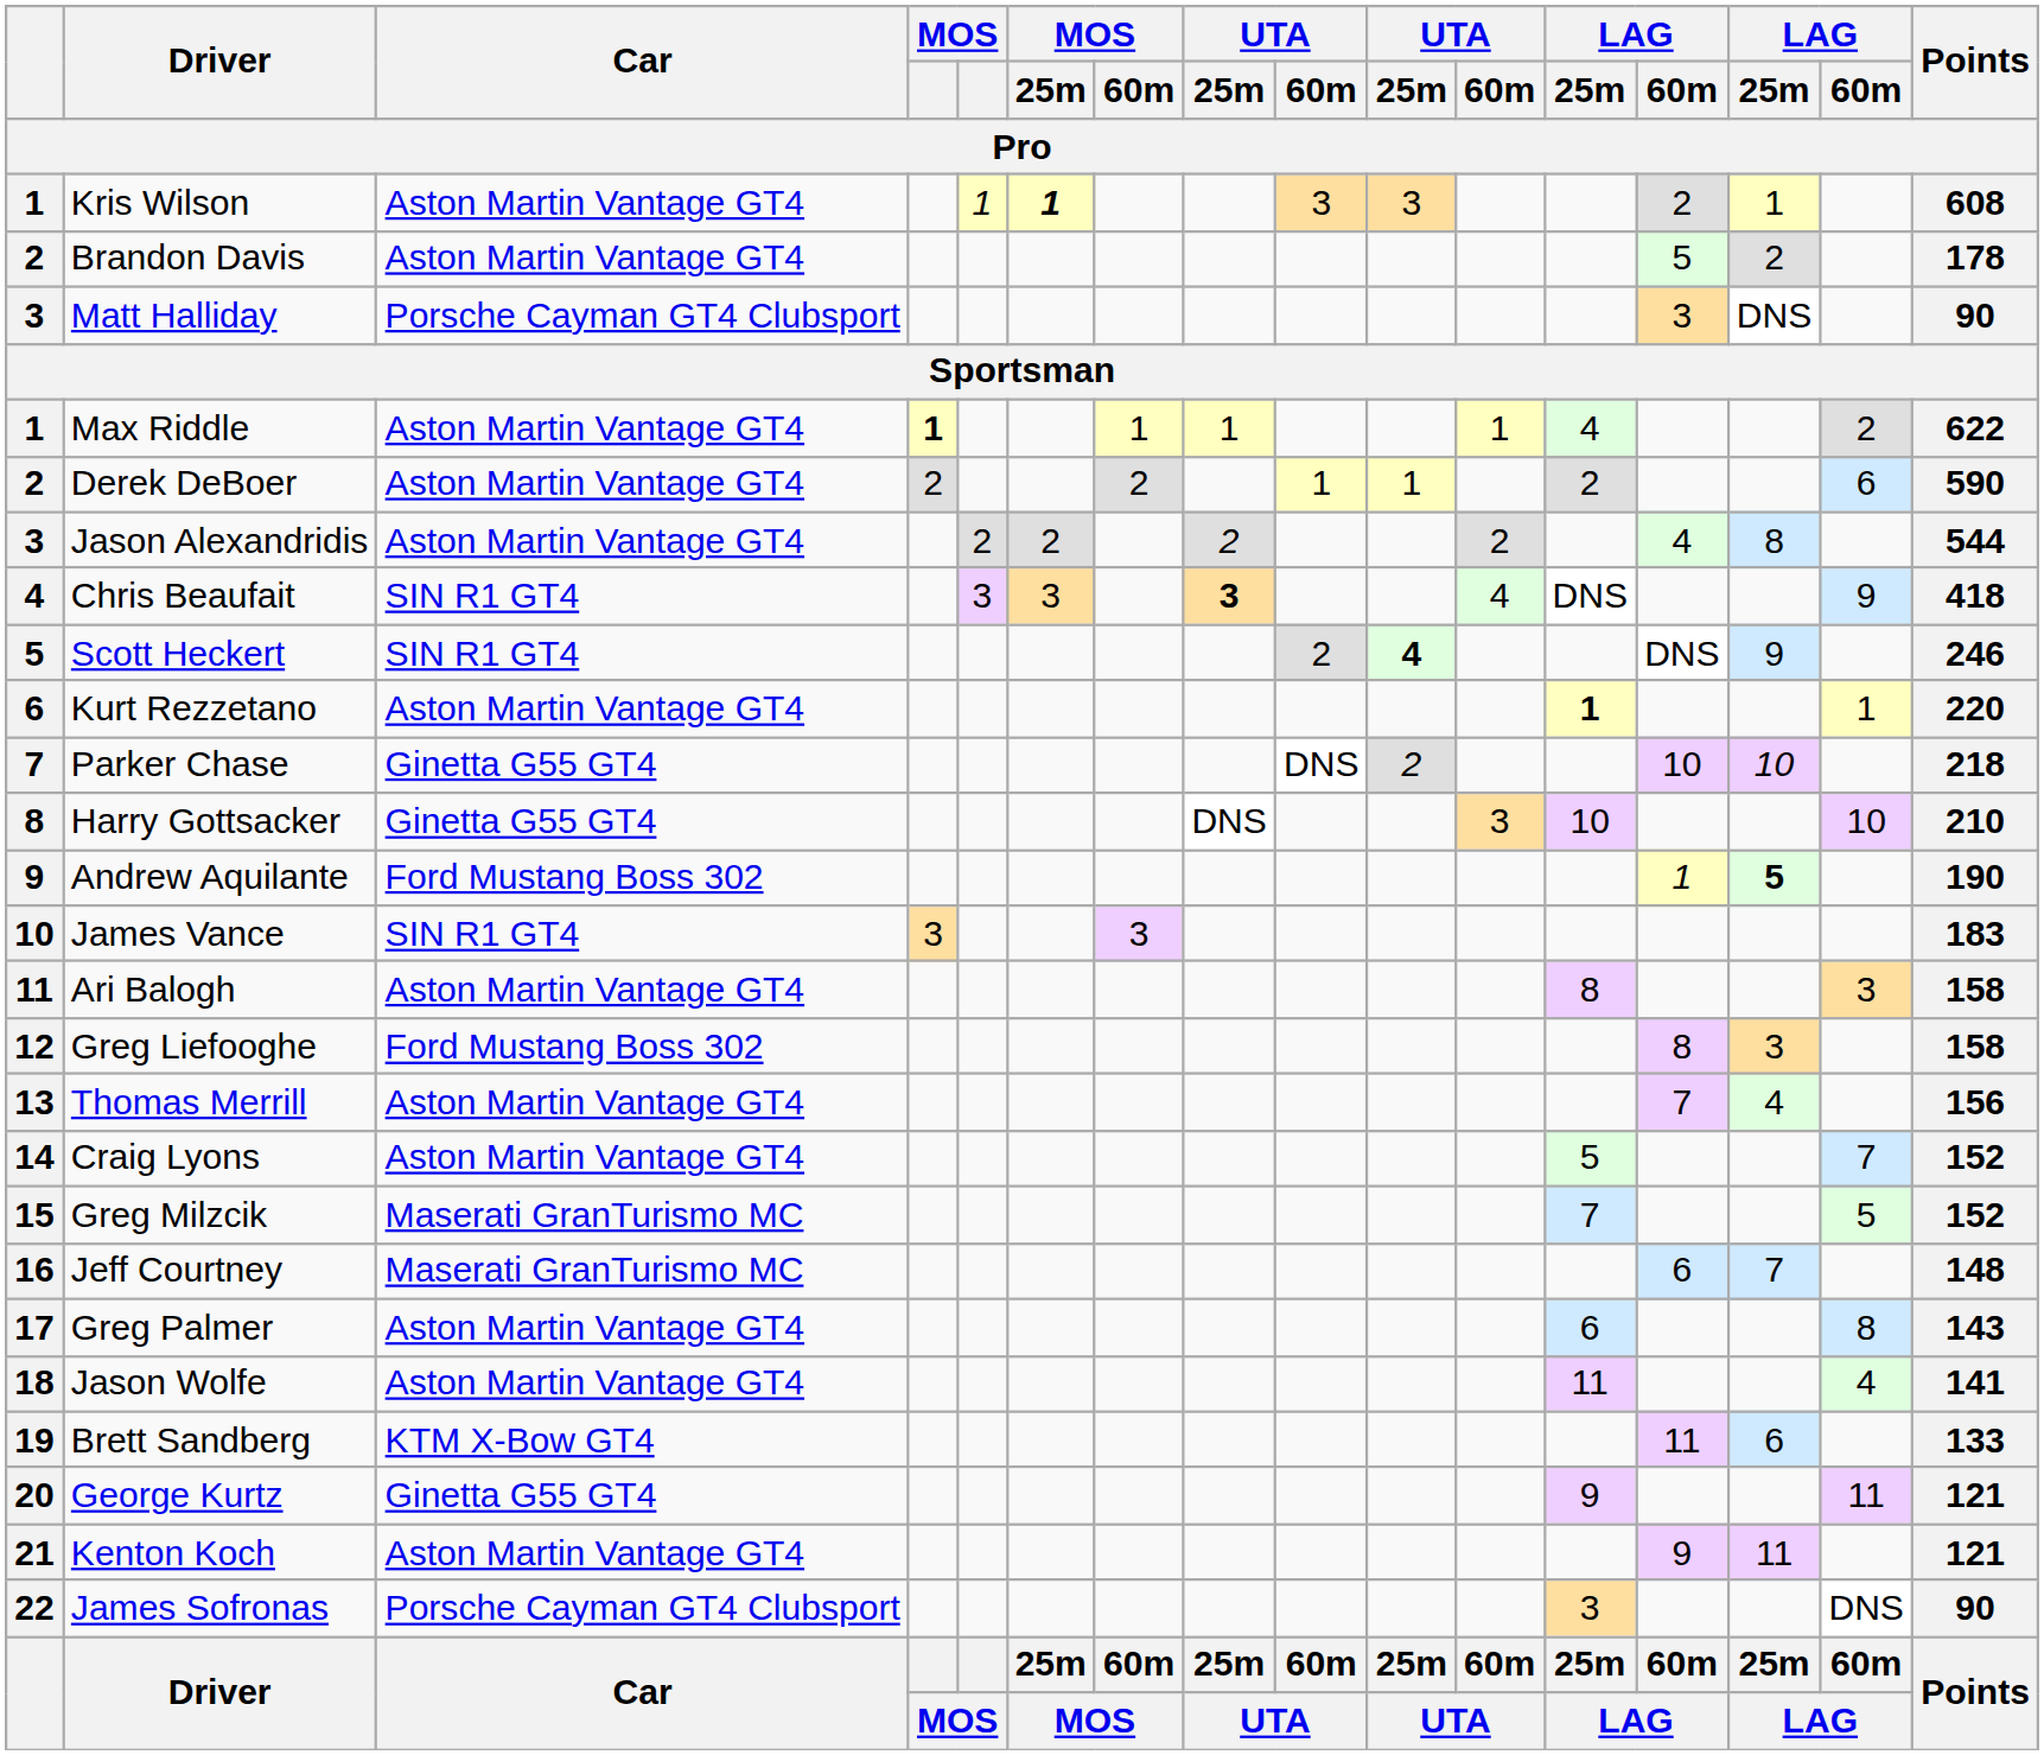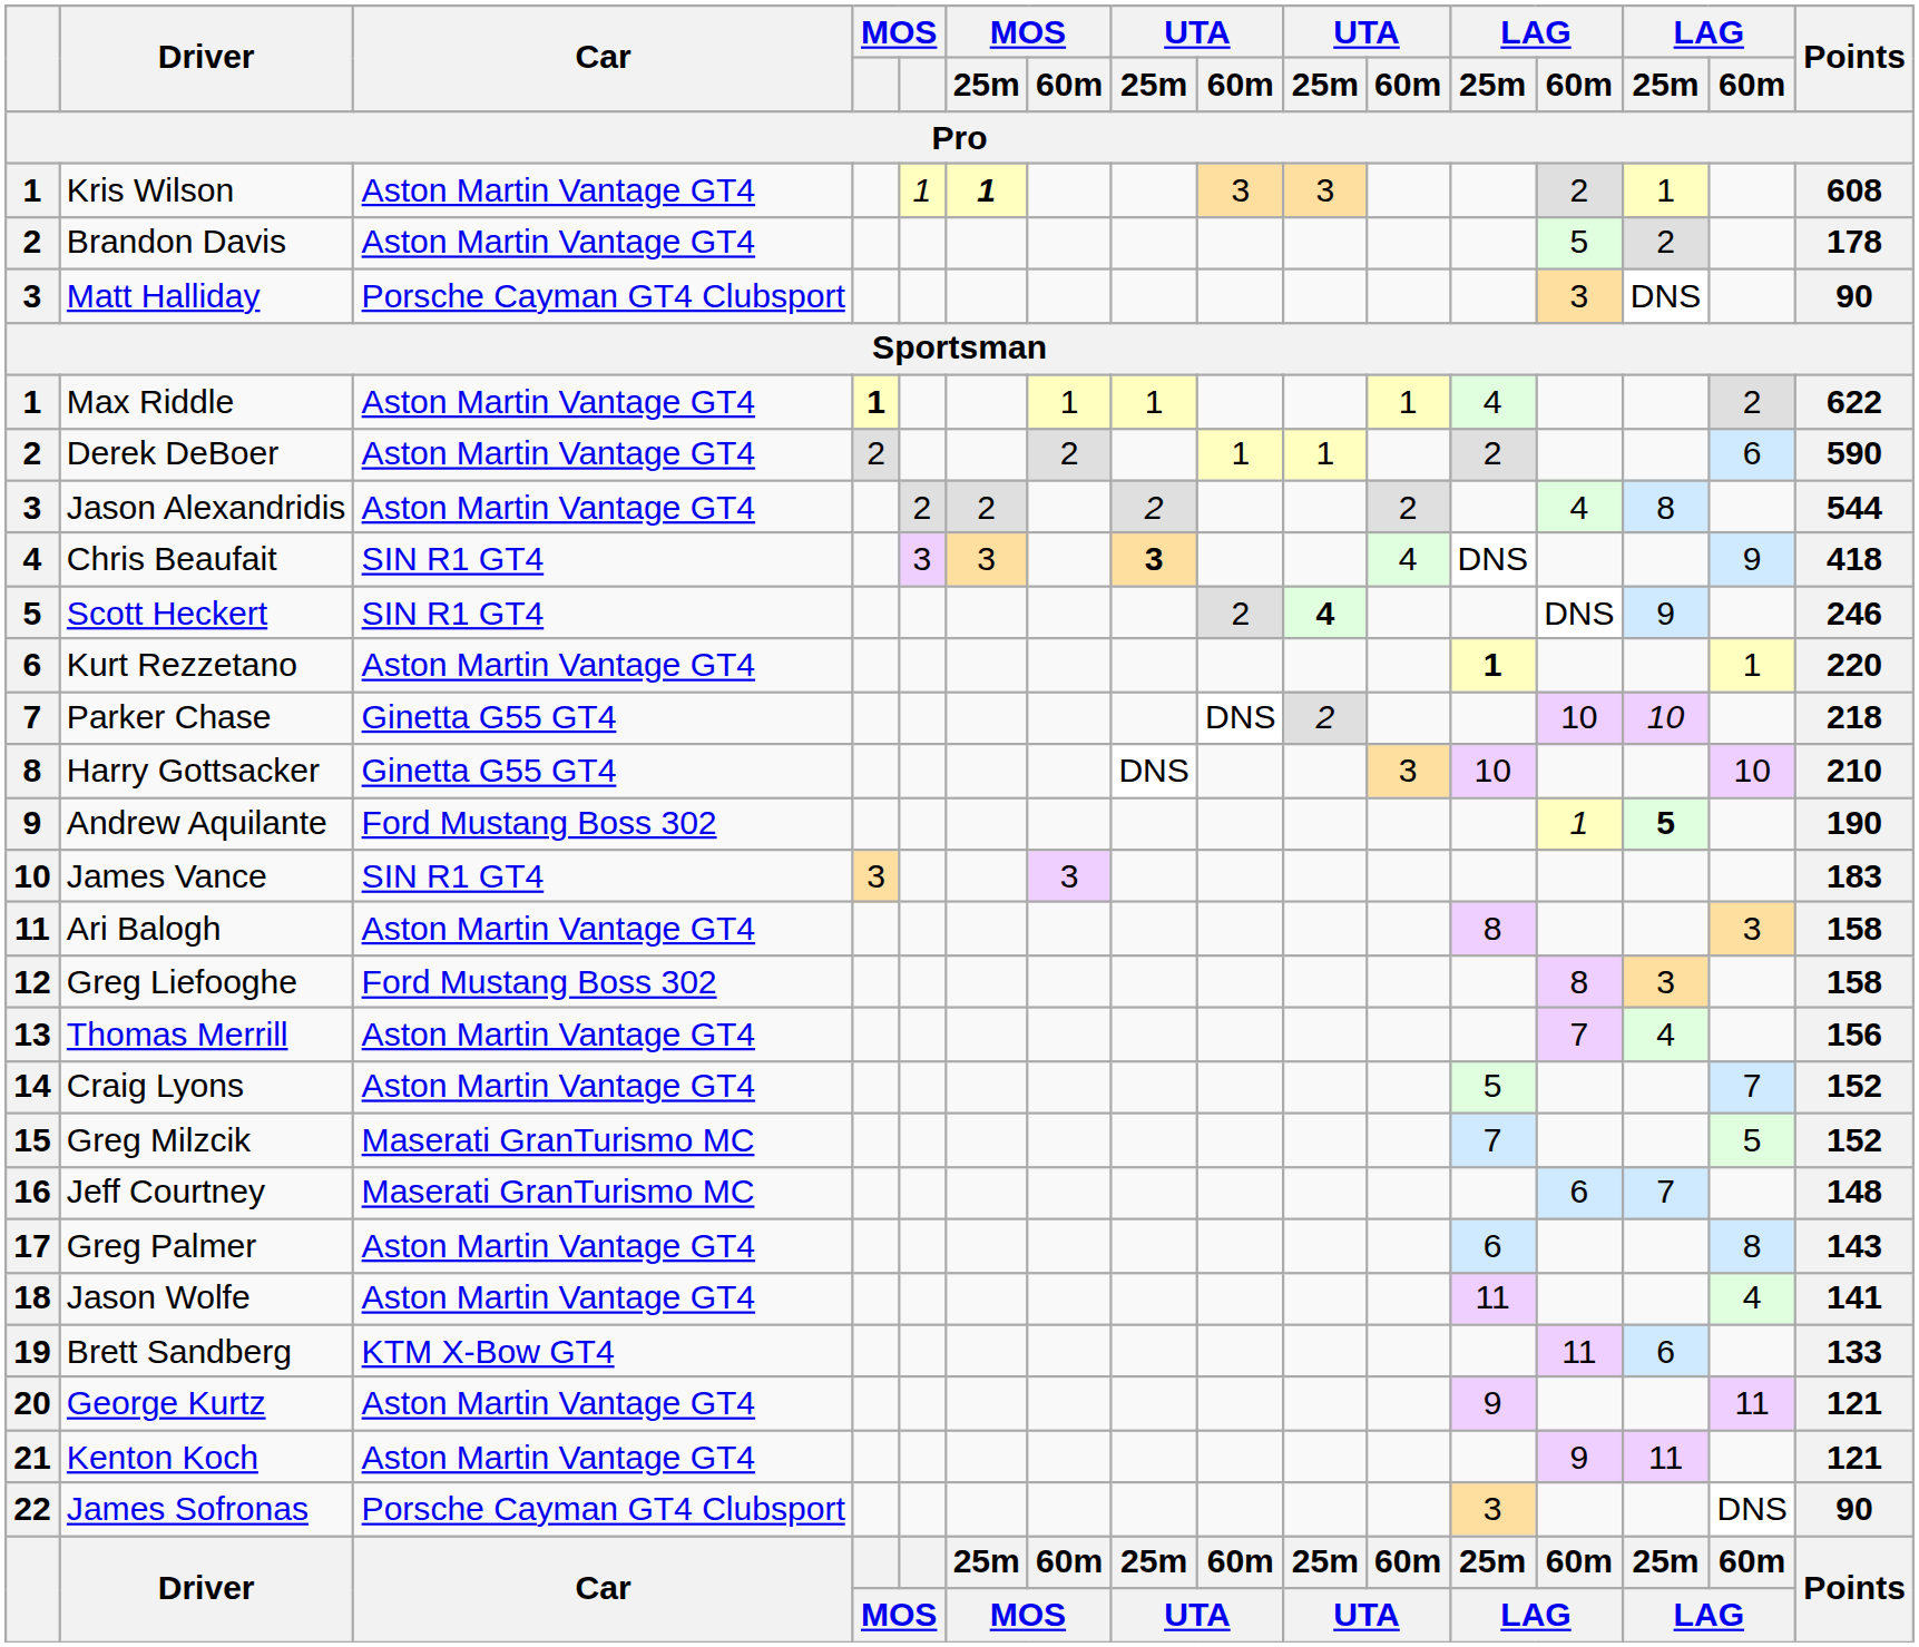 <table class="wikitable" style="font-size:85%; text-align:center">
 <tr valign="top">
 <th rowspan=2 valign=middle></th>
 <th rowspan=2 valign=middle>Driver</th>
 <th rowspan=2 valign=middle>Car</th>
 <th colspan=2><a href='#'>MOS</a></th>
 <th colspan=2><a href='#'>MOS</a></th>
 <th colspan=2><a href='#'>UTA</a></th>
 <th colspan=2><a href='#'>UTA</a></th>
 <th colspan=2><a href='#'>LAG</a></th>
 <th colspan=2><a href='#'>LAG</a></th>
 <th rowspan=2 valign=middle>Points</th>
 </tr>
 <tr>
 <th></th>
 <th></th>
 <th>25m</th>
 <th>60m</th>
 <th>25m</th>
 <th>60m</th>
 <th>25m</th>
 <th>60m</th>
 <th>25m</th>
 <th>60m</th>
 <th>25m</th>
 <th>60m</th>
 </tr>
 <tr>
 <th colspan=16>Pro</th>
 </tr>
 <tr>
 <th>1</th>
 <td align=left> Kris Wilson</td>
 <td align=left><a href='#'>Aston Martin Vantage GT4</a></td>
 <td></td>
 <td style="background:#FFFFBF;"><em>1</em></td>
 <td style="background:#FFFFBF;"><strong><em>1</em></strong></td>
 <td></td>
 <td></td>
 <td style="background:#FFDF9F;">3</td>
 <td style="background:#FFDF9F;">3</td>
 <td></td>
 <td></td>
 <td style="background:#DFDFDF;">2</td>
 <td style="background:#FFFFBF;">1</td>
 <td></td>
 <th>608</th>
 </tr>
 <tr>
 <th>2</th>
 <td align=left> Brandon Davis</td>
 <td align=left><a href='#'>Aston Martin Vantage GT4</a></td>
 <td></td>
 <td></td>
 <td></td>
 <td></td>
 <td></td>
 <td></td>
 <td></td>
 <td></td>
 <td></td>
 <td style="background:#DFFFDF;">5</td>
 <td style="background:#DFDFDF;">2</td>
 <td></td>
 <th>178</th>
 </tr>
 <tr>
 <th>3</th>
 <td align=left> <a href='#'>Matt Halliday</a></td>
 <td align=left><a href='#'>Porsche Cayman GT4 Clubsport</a></td>
 <td></td>
 <td></td>
 <td></td>
 <td></td>
 <td></td>
 <td></td>
 <td></td>
 <td></td>
 <td></td>
 <td style="background:#FFDF9F;">3</td>
 <td style="background:#FFFFFF;">DNS</td>
 <td></td>
 <th>90</th>
 </tr>
 <tr>
 <th colspan=16>Sportsman</th>
 </tr>
 <tr>
 <th>1</th>
 <td align=left> Max Riddle</td>
 <td align=left><a href='#'>Aston Martin Vantage GT4</a></td>
 <td style="background:#FFFFBF;"><strong>1</strong></td>
 <td></td>
 <td></td>
 <td style="background:#FFFFBF;">1</td>
 <td style="background:#FFFFBF;">1</td>
 <td></td>
 <td></td>
 <td style="background:#FFFFBF;">1</td>
 <td style="background:#DFFFDF;">4</td>
 <td></td>
 <td></td>
 <td style="background:#DFDFDF;">2</td>
 <th>622</th>
 </tr>
 <tr>
 <th>2</th>
 <td align=left> Derek DeBoer</td>
 <td align=left><a href='#'>Aston Martin Vantage GT4</a></td>
 <td style="background:#DFDFDF;">2</td>
 <td></td>
 <td></td>
 <td style="background:#DFDFDF;">2</td>
 <td></td>
 <td style="background:#FFFFBF;">1</td>
 <td style="background:#FFFFBF;">1</td>
 <td></td>
 <td style="background:#DFDFDF;">2</td>
 <td></td>
 <td></td>
 <td style="background:#CFEAFF;">6</td>
 <th>590</th>
 </tr>
 <tr>
 <th>3</th>
 <td align=left> Jason Alexandridis</td>
 <td align=left><a href='#'>Aston Martin Vantage GT4</a></td>
 <td></td>
 <td style="background:#DFDFDF;">2</td>
 <td style="background:#DFDFDF;">2</td>
 <td></td>
 <td style="background:#DFDFDF;"><em>2</em></td>
 <td></td>
 <td></td>
 <td style="background:#DFDFDF;">2</td>
 <td></td>
 <td style="background:#DFFFDF;">4</td>
 <td style="background:#CFEAFF;">8</td>
 <td></td>
 <th>544</th>
 </tr>
 <tr>
 <th>4</th>
 <td align=left> Chris Beaufait</td>
 <td align=left><a href='#'>SIN R1 GT4</a></td>
 <td></td>
 <td style="background:#EFCFFF;">3</td>
 <td style="background:#FFDF9F;">3</td>
 <td></td>
 <td style="background:#FFDF9F;"><strong>3</strong></td>
 <td></td>
 <td></td>
 <td style="background:#DFFFDF;">4</td>
 <td style="background:#FFFFFF;">DNS</td>
 <td></td>
 <td></td>
 <td style="background:#CFEAFF;">9</td>
 <th>418</th>
 </tr>
 <tr>
 <th>5</th>
 <td align=left> <a href='#'>Scott Heckert</a></td>
 <td align=left><a href='#'>SIN R1 GT4</a></td>
 <td></td>
 <td></td>
 <td></td>
 <td></td>
 <td></td>
 <td style="background:#DFDFDF;">2</td>
 <td style="background:#DFFFDF;"><strong>4</strong></td>
 <td></td>
 <td></td>
 <td style="background:#FFFFFF;">DNS</td>
 <td style="background:#CFEAFF;">9</td>
 <td></td>
 <th>246</th>
 </tr>
 <tr>
 <th>6</th>
 <td align=left> Kurt Rezzetano</td>
 <td align=left><a href='#'>Aston Martin Vantage GT4</a></td>
 <td></td>
 <td></td>
 <td></td>
 <td></td>
 <td></td>
 <td></td>
 <td></td>
 <td></td>
 <td style="background:#FFFFBF;"><strong>1</strong></td>
 <td></td>
 <td></td>
 <td style="background:#FFFFBF;">1</td>
 <th>220</th>
 </tr>
 <tr>
 <th>7</th>
 <td align=left> Parker Chase</td>
 <td align=left><a href='#'>Ginetta G55 GT4</a></td>
 <td></td>
 <td></td>
 <td></td>
 <td></td>
 <td></td>
 <td style="background:#FFFFFF;">DNS</td>
 <td style="background:#DFDFDF;"><em>2</em></td>
 <td></td>
 <td></td>
 <td style="background:#EFCFFF;">10</td>
 <td style="background:#EFCFFF;"><em>10</em></td>
 <td></td>
 <th>218</th>
 </tr>
 <tr>
 <th>8</th>
 <td align=left> Harry Gottsacker</td>
 <td align=left><a href='#'>Ginetta G55 GT4</a></td>
 <td></td>
 <td></td>
 <td></td>
 <td></td>
 <td style="background:#FFFFFF;">DNS</td>
 <td></td>
 <td></td>
 <td style="background:#FFDF9F;">3</td>
 <td style="background:#EFCFFF;">10</td>
 <td></td>
 <td></td>
 <td style="background:#EFCFFF;">10</td>
 <th>210</th>
 </tr>
 <tr>
 <th>9</th>
 <td align=left> Andrew Aquilante</td>
 <td align=left><a href='#'>Ford Mustang Boss 302</a></td>
 <td></td>
 <td></td>
 <td></td>
 <td></td>
 <td></td>
 <td></td>
 <td></td>
 <td></td>
 <td></td>
 <td style="background:#FFFFBF;"><em>1</em></td>
 <td style="background:#DFFFDF;"><strong>5</strong></td>
 <td></td>
 <th>190</th>
 </tr>
 <tr>
 <th>10</th>
 <td align=left> James Vance</td>
 <td align=left><a href='#'>SIN R1 GT4</a></td>
 <td style="background:#FFDF9F;">3</td>
 <td></td>
 <td></td>
 <td style="background:#EFCFFF;">3</td>
 <td></td>
 <td></td>
 <td></td>
 <td></td>
 <td></td>
 <td></td>
 <td></td>
 <td></td>
 <th>183</th>
 </tr>
 <tr>
 <th>11</th>
 <td align=left> Ari Balogh</td>
 <td align=left><a href='#'>Aston Martin Vantage GT4</a></td>
 <td></td>
 <td></td>
 <td></td>
 <td></td>
 <td></td>
 <td></td>
 <td></td>
 <td></td>
 <td style="background:#EFCFFF;">8</td>
 <td></td>
 <td></td>
 <td style="background:#FFDF9F;">3</td>
 <th>158</th>
 </tr>
 <tr>
 <th>12</th>
 <td align=left> Greg Liefooghe</td>
 <td align=left><a href='#'>Ford Mustang Boss 302</a></td>
 <td></td>
 <td></td>
 <td></td>
 <td></td>
 <td></td>
 <td></td>
 <td></td>
 <td></td>
 <td></td>
 <td style="background:#EFCFFF;">8</td>
 <td style="background:#FFDF9F;">3</td>
 <td></td>
 <th>158</th>
 </tr>
 <tr>
 <th>13</th>
 <td align=left> <a href='#'>Thomas Merrill</a></td>
 <td align=left><a href='#'>Aston Martin Vantage GT4</a></td>
 <td></td>
 <td></td>
 <td></td>
 <td></td>
 <td></td>
 <td></td>
 <td></td>
 <td></td>
 <td></td>
 <td style="background:#EFCFFF;">7</td>
 <td style="background:#DFFFDF;">4</td>
 <td></td>
 <th>156</th>
 </tr>
 <tr>
 <th>14</th>
 <td align=left> Craig Lyons</td>
 <td align=left><a href='#'>Aston Martin Vantage GT4</a></td>
 <td></td>
 <td></td>
 <td></td>
 <td></td>
 <td></td>
 <td></td>
 <td></td>
 <td></td>
 <td style="background:#DFFFDF;">5</td>
 <td></td>
 <td></td>
 <td style="background:#CFEAFF;">7</td>
 <th>152</th>
 </tr>
 <tr>
 <th>15</th>
 <td align=left> Greg Milzcik</td>
 <td align=left><a href='#'>Maserati GranTurismo MC</a></td>
 <td></td>
 <td></td>
 <td></td>
 <td></td>
 <td></td>
 <td></td>
 <td></td>
 <td></td>
 <td style="background:#CFEAFF;">7</td>
 <td></td>
 <td></td>
 <td style="background:#DFFFDF;">5</td>
 <th>152</th>
 </tr>
 <tr>
 <th>16</th>
 <td align=left> Jeff Courtney</td>
 <td align=left><a href='#'>Maserati GranTurismo MC</a></td>
 <td></td>
 <td></td>
 <td></td>
 <td></td>
 <td></td>
 <td></td>
 <td></td>
 <td></td>
 <td></td>
 <td style="background:#CFEAFF;">6</td>
 <td style="background:#CFEAFF;">7</td>
 <td></td>
 <th>148</th>
 </tr>
 <tr>
 <th>17</th>
 <td align=left> Greg Palmer</td>
 <td align=left><a href='#'>Aston Martin Vantage GT4</a></td>
 <td></td>
 <td></td>
 <td></td>
 <td></td>
 <td></td>
 <td></td>
 <td></td>
 <td></td>
 <td style="background:#CFEAFF;">6</td>
 <td></td>
 <td></td>
 <td style="background:#CFEAFF;">8</td>
 <th>143</th>
 </tr>
 <tr>
 <th>18</th>
 <td align=left> Jason Wolfe</td>
 <td align=left><a href='#'>Aston Martin Vantage GT4</a></td>
 <td></td>
 <td></td>
 <td></td>
 <td></td>
 <td></td>
 <td></td>
 <td></td>
 <td></td>
 <td style="background:#EFCFFF;">11</td>
 <td></td>
 <td></td>
 <td style="background:#DFFFDF;">4</td>
 <th>141</th>
 </tr>
 <tr>
 <th>19</th>
 <td align=left> Brett Sandberg</td>
 <td align=left><a href='#'>KTM X-Bow GT4</a></td>
 <td></td>
 <td></td>
 <td></td>
 <td></td>
 <td></td>
 <td></td>
 <td></td>
 <td></td>
 <td></td>
 <td style="background:#EFCFFF;">11</td>
 <td style="background:#CFEAFF;">6</td>
 <td></td>
 <th>133</th>
 </tr>
 <tr>
 <th>20</th>
 <td align=left> <a href='#'>George Kurtz</a></td>
-<td align=left><a href='#'>Ginetta G55 GT4</a></td>
+<td align=left><a href='#'>Aston Martin Vantage GT4</a></td>
 <td></td>
 <td></td>
 <td></td>
 <td></td>
 <td></td>
 <td></td>
 <td></td>
 <td></td>
 <td style="background:#EFCFFF;">9</td>
 <td></td>
 <td></td>
 <td style="background:#EFCFFF;">11</td>
 <th>121</th>
 </tr>
 <tr>
 <th>21</th>
 <td align=left> <a href='#'>Kenton Koch</a></td>
 <td align=left><a href='#'>Aston Martin Vantage GT4</a></td>
 <td></td>
 <td></td>
 <td></td>
 <td></td>
 <td></td>
 <td></td>
 <td></td>
 <td></td>
 <td></td>
 <td style="background:#EFCFFF;">9</td>
 <td style="background:#EFCFFF;">11</td>
 <td></td>
 <th>121</th>
 </tr>
 <tr>
 <th>22</th>
 <td align=left> <a href='#'>James Sofronas</a></td>
 <td align=left><a href='#'>Porsche Cayman GT4 Clubsport</a></td>
 <td></td>
 <td></td>
 <td></td>
 <td></td>
 <td></td>
 <td></td>
 <td></td>
 <td></td>
 <td style="background:#FFDF9F;">3</td>
 <td></td>
 <td></td>
 <td style="background:#FFFFFF;">DNS</td>
 <th>90</th>
 </tr>
 <tr valign="top">
 <th rowspan=2 valign=middle></th>
 <th rowspan=2 valign=middle>Driver</th>
 <th rowspan=2 valign=middle>Car</th>
 <th></th>
 <th></th>
 <th>25m</th>
 <th>60m</th>
 <th>25m</th>
 <th>60m</th>
 <th>25m</th>
 <th>60m</th>
 <th>25m</th>
 <th>60m</th>
 <th>25m</th>
 <th>60m</th>
 <th rowspan=2 valign=middle>Points</th>
 </tr>
 <tr>
 <th colspan=2><a href='#'>MOS</a></th>
 <th colspan=2><a href='#'>MOS</a></th>
 <th colspan=2><a href='#'>UTA</a></th>
 <th colspan=2><a href='#'>UTA</a></th>
 <th colspan=2><a href='#'>LAG</a></th>
 <th colspan=2><a href='#'>LAG</a></th>
 </tr>
 </table>
